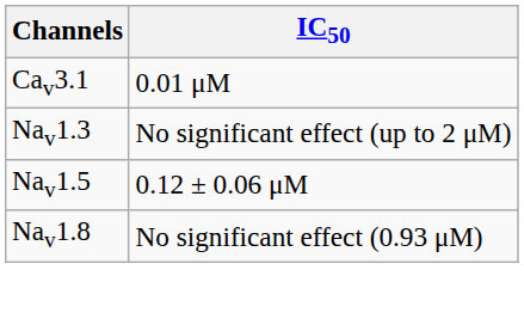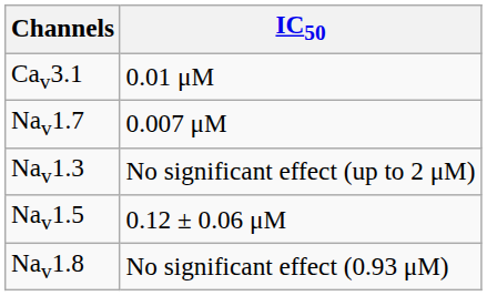 <table class="wikitable">
 <tr>
 <th>Channels</th>
 <th><a href='#'>IC<sub>50</sub></a></th>
 </tr>
 <tr>
 <td>Ca<sub>v</sub>3.1</td>
 <td>0.01 μM</td>
+</tr>
+<tr>
+<td>Na<sub>v</sub>1.7</td>
+<td>0.007 μM</td>
 </tr>
 <tr>
 <td>Na<sub>v</sub>1.3</td>
 <td>No significant effect (up to 2 μΜ)</td>
 </tr>
 <tr>
 <td>Na<sub>v</sub>1.5</td>
 <td>0.12 ± 0.06 μM</td>
 </tr>
 <tr>
 <td>Na<sub>v</sub>1.8</td>
 <td>No significant effect (0.93 μM)</td>
 </tr>
 </table>
